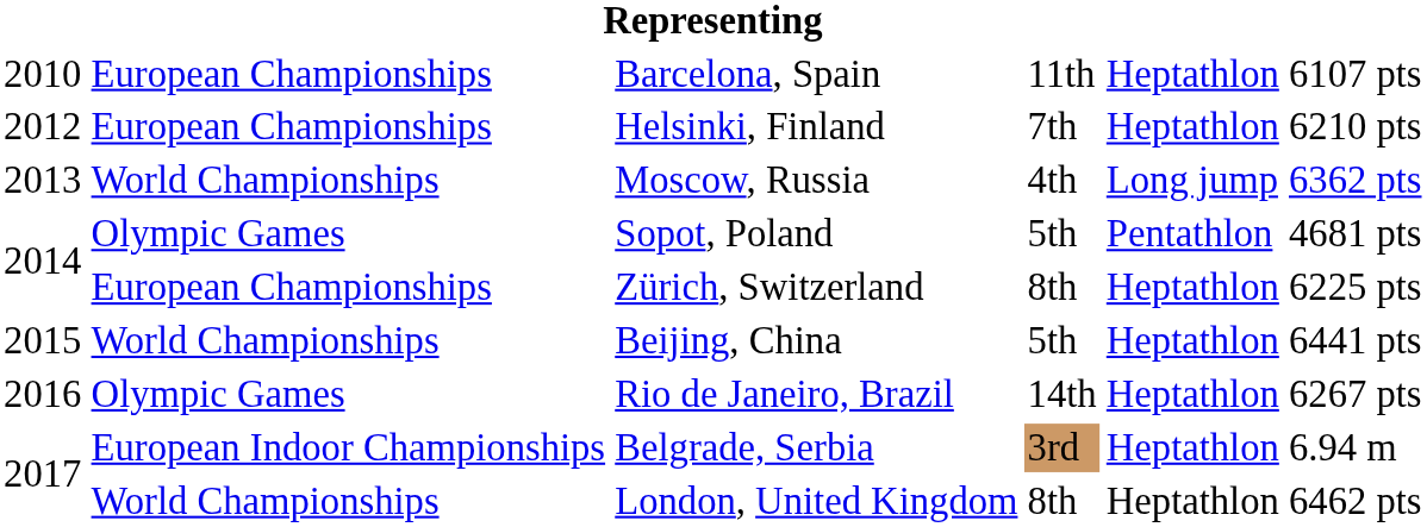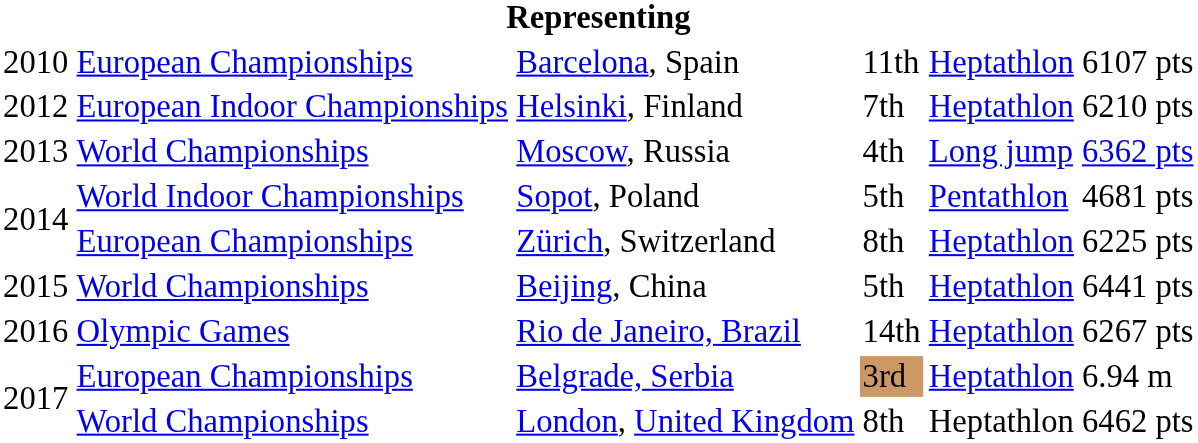 <table>
 <tr>
 <th colspan="6">Representing </th>
 </tr>
 <tr>
 <td>2010</td>
 <td><a href='#'>European Championships</a></td>
 <td><a href='#'>Barcelona</a>, Spain</td>
 <td>11th</td>
 <td><a href='#'>Heptathlon</a></td>
 <td>6107 pts</td>
 </tr>
 <tr>
 <td>2012</td>
-<td><a href='#'>European Championships</a></td>
+<td><a href='#'>European Indoor Championships</a></td>
 <td><a href='#'>Helsinki</a>, Finland</td>
 <td>7th</td>
 <td><a href='#'>Heptathlon</a></td>
 <td>6210 pts</td>
 </tr>
 <tr>
 <td>2013</td>
 <td><a href='#'>World Championships</a></td>
 <td><a href='#'>Moscow</a>, Russia</td>
 <td>4th</td>
 <td><a href='#'>Long jump</a></td>
 <td><a href='#'>6362 pts</a></td>
 </tr>
 <tr>
 <td rowspan=2>2014</td>
-<td><a href='#'>Olympic Games</a></td>
+<td><a href='#'>World Indoor Championships</a></td>
 <td><a href='#'>Sopot</a>, Poland</td>
 <td>5th</td>
 <td><a href='#'>Pentathlon</a></td>
 <td>4681 pts</td>
 </tr>
 <tr>
 <td><a href='#'>European Championships</a></td>
 <td><a href='#'>Zürich</a>, Switzerland</td>
 <td>8th</td>
 <td><a href='#'>Heptathlon</a></td>
 <td>6225 pts</td>
 </tr>
 <tr>
 <td>2015</td>
 <td><a href='#'>World Championships</a></td>
 <td><a href='#'>Beijing</a>, China</td>
 <td>5th</td>
 <td><a href='#'>Heptathlon</a></td>
 <td>6441 pts</td>
 </tr>
 <tr>
 <td>2016</td>
 <td><a href='#'>Olympic Games</a></td>
 <td><a href='#'>Rio de Janeiro, Brazil</a></td>
 <td>14th</td>
 <td><a href='#'>Heptathlon</a></td>
 <td>6267 pts</td>
 </tr>
 <tr>
 <td rowspan=2>2017</td>
-<td><a href='#'>European Indoor Championships</a></td>
+<td><a href='#'>European Championships</a></td>
 <td><a href='#'>Belgrade, Serbia</a></td>
 <td bgcolor=cc9966>3rd</td>
 <td><a href='#'>Heptathlon</a></td>
 <td>6.94 m</td>
 </tr>
 <tr>
 <td><a href='#'>World Championships</a></td>
 <td><a href='#'>London</a>, <a href='#'>United Kingdom</a></td>
 <td>8th</td>
 <td>Heptathlon</td>
 <td>6462 pts</td>
 </tr>
 </table>
